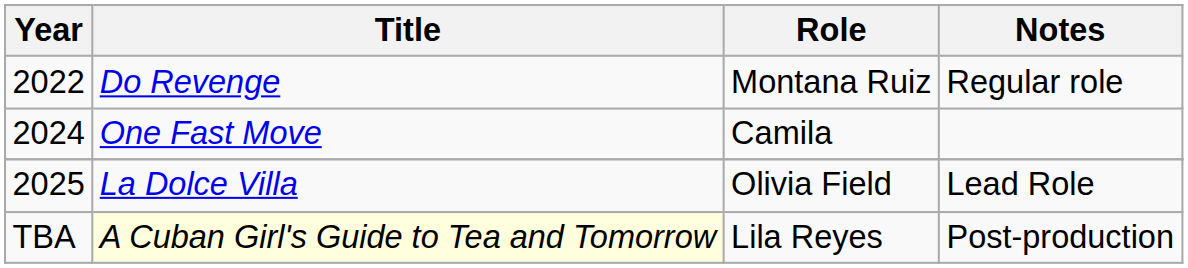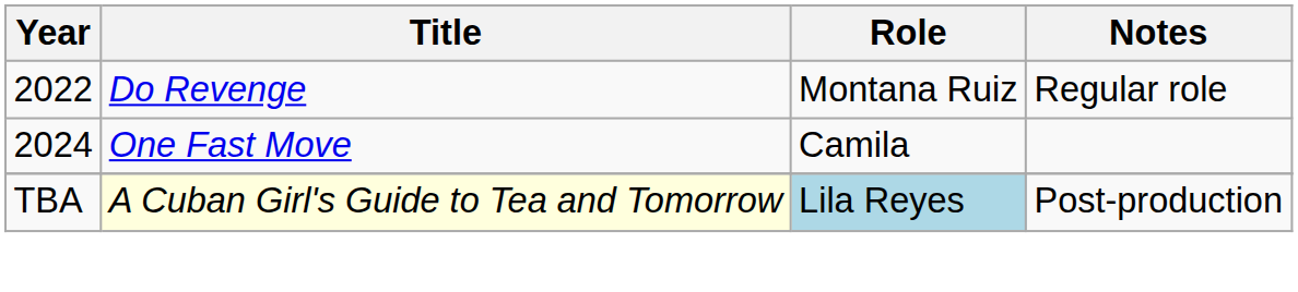 <table class="wikitable sortable">
 <tr>
 <th>Year</th>
 <th>Title</th>
 <th>Role</th>
 <th class="unsortable">Notes</th>
 </tr>
 <tr>
 <td>2022</td>
 <td><em><a href='#'>Do Revenge</a></em></td>
 <td>Montana Ruiz</td>
 <td>Regular role</td>
 </tr>
 <tr>
 <td>2024</td>
 <td><em><a href='#'>One Fast Move</a></em></td>
 <td>Camila</td>
 <td></td>
 </tr>
 <tr>
 </tr>
 <tr>
-<td>2025</td>
-<td><em><a href='#'>La Dolce Villa</a></em></td>
-<td>Olivia Field</td>
-<td>Lead Role</td>
-</tr>
-<tr>
 <td>TBA</td>
 <td style="background:#FFD;"><em>A Cuban Girl's Guide to Tea and Tomorrow</em></td>
-<td>Lila Reyes</td>
+<td style="background: lightblue;">Lila Reyes</td>
 <td>Post-production</td>
 </tr>
 </table>
